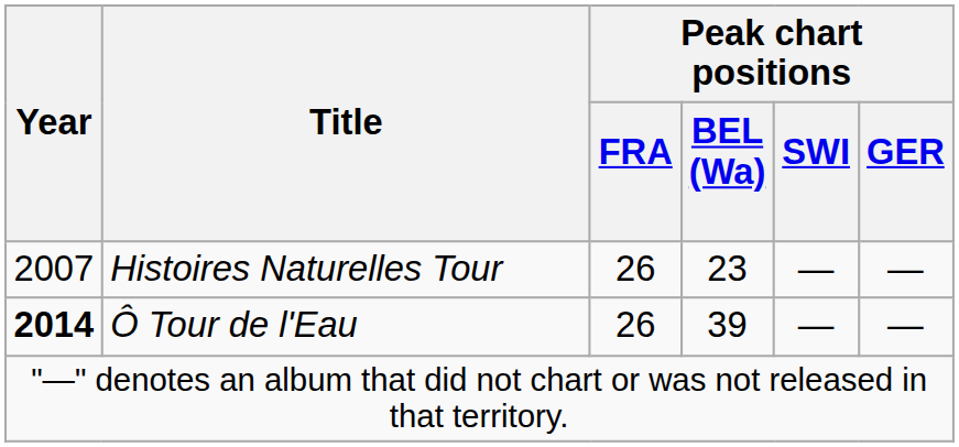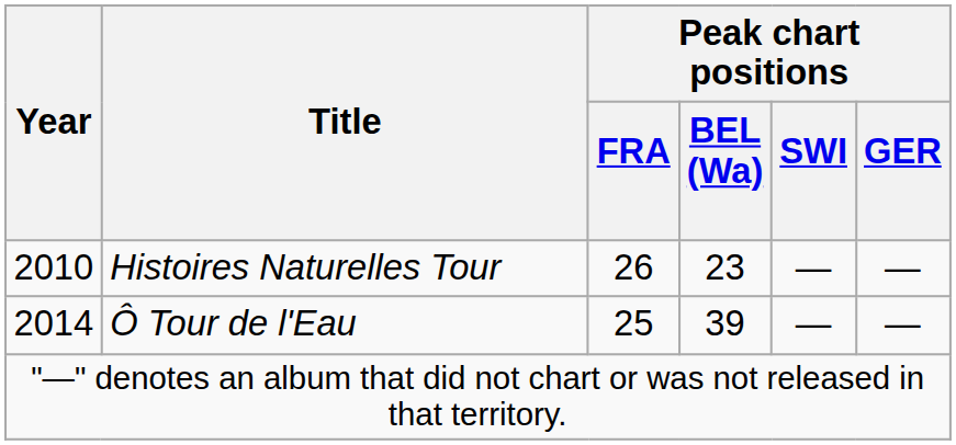 <table class="wikitable">
 <tr>
 <th width="20" rowspan="2">Year</th>
 <th width="210" rowspan="2">Title</th>
 <th align="center" colspan="4">Peak chart positions</th>
 </tr>
 <tr>
 <th width="15"><a href='#'>FRA</a><br><br></th>
 <th width="15"><a href='#'>BEL <br>(Wa)</a><br><br></th>
 <th width="15"><a href='#'>SWI</a><br><br></th>
 <th width="15"><a href='#'>GER</a><br><br></th>
 </tr>
 <tr>
-<td>2007</td>
+<td>2010</td>
 <td><em>Histoires Naturelles Tour</em></td>
 <td align="center">26</td>
 <td align="center">23</td>
 <td align="center">—</td>
 <td align="center">—</td>
 </tr>
 <tr>
-<td><strong>2014</strong></td>
+<td>2014</td>
 <td><em>Ô Tour de l'Eau</em></td>
-<td align="center">26</td>
+<td align="center">25</td>
 <td align="center">39</td>
 <td align="center">—</td>
 <td align="center">—</td>
 </tr>
 <tr>
 <td align="center" colspan="14" style="font-size: 90%">"—" denotes an album that did not chart or was not released in that territory.</td>
 </tr>
 </table>
